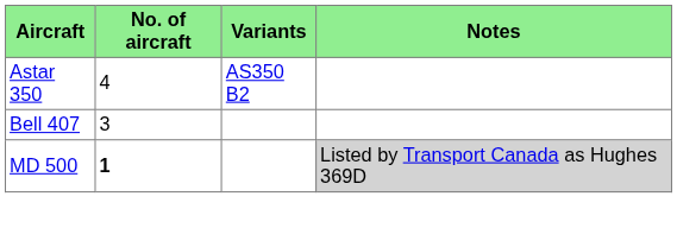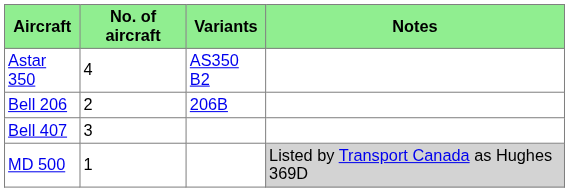 <table class="toccolours" border="1" cellpadding="3" style="border-collapse:collapse" width="550">
 <tr bgcolor=lightgreen>
 <th>Aircraft</th>
 <th>No. of aircraft</th>
 <th>Variants</th>
 <th>Notes</th>
 </tr>
 <tr>
 <td><a href='#'>Astar 350</a></td>
 <td>4</td>
 <td><a href='#'>AS350 B2</a></td>
 <td></td>
 </tr>
 <tr>
+<td><a href='#'>Bell 206</a></td>
+<td>2</td>
+<td><a href='#'>206B</a></td>
+<td></td>
+</tr>
+<tr>
 <td><a href='#'>Bell 407</a></td>
 <td>3</td>
 <td></td>
 <td></td>
 </tr>
 <tr>
 <td><a href='#'>MD 500</a></td>
-<td><strong>1</strong></td>
+<td>1</td>
 <td></td>
 <td style="background: lightgrey;">Listed by <a href='#'>Transport Canada</a> as Hughes 369D</td>
 </tr>
 </table>
